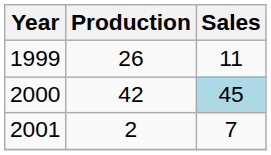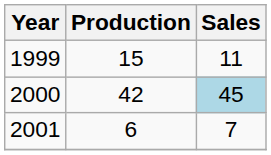 <table class="wikitable" style="text-align:center">
 <tr>
 <th>Year</th>
 <th>Production</th>
 <th>Sales</th>
 </tr>
 <tr>
 <td>1999</td>
-<td>26</td>
+<td>15</td>
 <td>11</td>
 </tr>
 <tr>
 <td>2000</td>
 <td>42</td>
 <td style="background: lightblue;">45</td>
 </tr>
 <tr>
 <td>2001</td>
-<td>2</td>
+<td>6</td>
 <td>7</td>
 </tr>
 <tr>
 </tr>
 </table>
